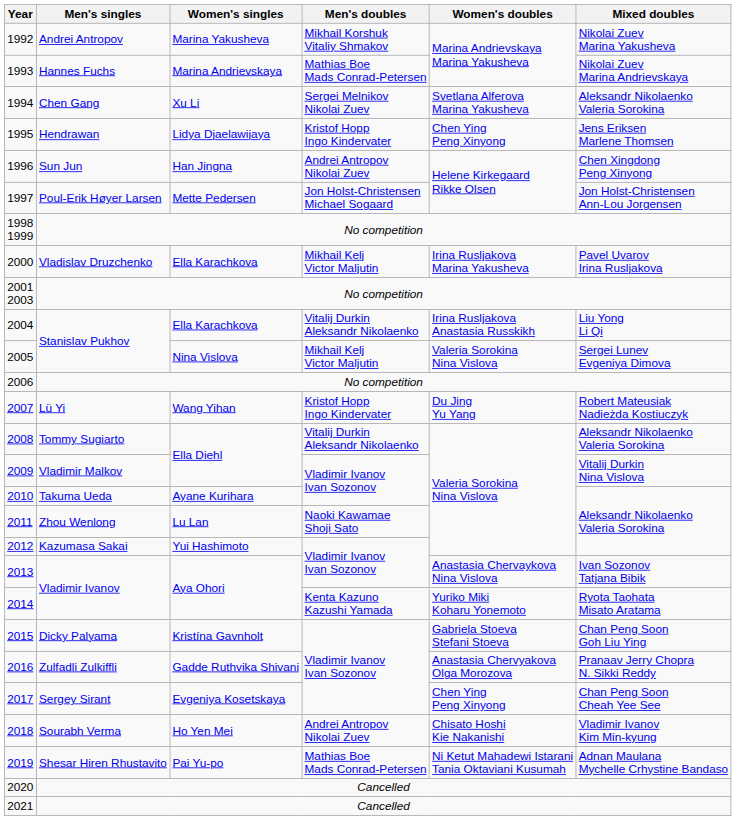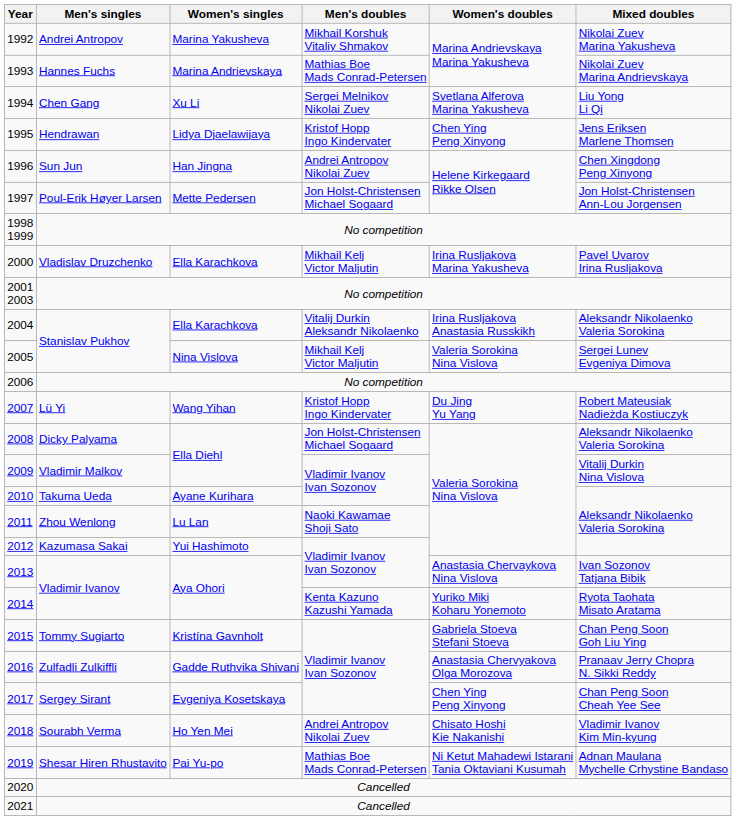 <table class=wikitable style="font-size:90%;">
 <tr>
 <th>Year</th>
 <th>Men's singles</th>
 <th>Women's singles</th>
 <th>Men's doubles</th>
 <th>Women's doubles</th>
 <th>Mixed doubles</th>
 </tr>
 <tr>
 <td>1992</td>
 <td> <a href='#'>Andrei Antropov</a></td>
 <td> <a href='#'>Marina Yakusheva</a></td>
 <td> <a href='#'>Mikhail Korshuk</a> <br>  <a href='#'>Vitaliy Shmakov</a></td>
 <td rowspan=2> <a href='#'>Marina Andrievskaya</a> <br>  <a href='#'>Marina Yakusheva</a></td>
 <td> <a href='#'>Nikolai Zuev</a> <br>  <a href='#'>Marina Yakusheva</a></td>
 </tr>
 <tr>
 <td>1993</td>
 <td> <a href='#'>Hannes Fuchs</a></td>
 <td> <a href='#'>Marina Andrievskaya</a></td>
 <td> <a href='#'>Mathias Boe</a> <br> <a href='#'>Mads Conrad-Petersen</a></td>
 <td> <a href='#'>Nikolai Zuev</a> <br>  <a href='#'>Marina Andrievskaya</a></td>
 </tr>
 <tr>
 <td>1994</td>
 <td> <a href='#'>Chen Gang</a></td>
 <td> <a href='#'>Xu Li</a></td>
 <td> <a href='#'>Sergei Melnikov</a> <br>  <a href='#'>Nikolai Zuev</a></td>
 <td> <a href='#'>Svetlana Alferova</a> <br>  <a href='#'>Marina Yakusheva</a></td>
-<td> <a href='#'>Aleksandr Nikolaenko</a> <br>  <a href='#'>Valeria Sorokina</a></td>
+<td> <a href='#'>Liu Yong</a> <br>  <a href='#'>Li Qi</a></td>
 </tr>
 <tr>
 <td>1995</td>
 <td> <a href='#'>Hendrawan</a></td>
 <td> <a href='#'>Lidya Djaelawijaya</a></td>
 <td> <a href='#'>Kristof Hopp</a> <br>  <a href='#'>Ingo Kindervater</a></td>
 <td> <a href='#'>Chen Ying</a> <br>  <a href='#'>Peng Xinyong</a></td>
 <td> <a href='#'>Jens Eriksen</a> <br>  <a href='#'>Marlene Thomsen</a></td>
 </tr>
 <tr>
 <td>1996</td>
 <td> <a href='#'>Sun Jun</a></td>
 <td> <a href='#'>Han Jingna</a></td>
 <td> <a href='#'>Andrei Antropov</a> <br>  <a href='#'>Nikolai Zuev</a></td>
 <td rowspan=2> <a href='#'>Helene Kirkegaard</a> <br>  <a href='#'>Rikke Olsen</a></td>
 <td> <a href='#'>Chen Xingdong</a> <br>  <a href='#'>Peng Xinyong</a></td>
 </tr>
 <tr>
 <td>1997</td>
 <td> <a href='#'>Poul-Erik Høyer Larsen</a></td>
 <td> <a href='#'>Mette Pedersen</a></td>
 <td> <a href='#'>Jon Holst-Christensen</a> <br>  <a href='#'>Michael Sogaard</a></td>
 <td> <a href='#'>Jon Holst-Christensen</a> <br>  <a href='#'>Ann-Lou Jorgensen</a></td>
 </tr>
 <tr>
 <td>1998 <br> 1999</td>
 <td colspan=5 align=center><em>No competition</em></td>
 </tr>
 <tr>
 <td>2000</td>
 <td> <a href='#'>Vladislav Druzchenko</a></td>
 <td> <a href='#'>Ella Karachkova</a></td>
 <td> <a href='#'>Mikhail Kelj</a> <br>  <a href='#'>Victor Maljutin</a></td>
 <td> <a href='#'>Irina Rusljakova</a> <br>  <a href='#'>Marina Yakusheva</a></td>
 <td> <a href='#'>Pavel Uvarov</a> <br>  <a href='#'>Irina Rusljakova</a></td>
 </tr>
 <tr>
 <td>2001 <br> 2003</td>
 <td colspan=5 align=center><em>No competition</em></td>
 </tr>
 <tr>
 <td>2004</td>
 <td rowspan=2> <a href='#'>Stanislav Pukhov</a></td>
 <td> <a href='#'>Ella Karachkova</a></td>
 <td> <a href='#'>Vitalij Durkin</a> <br>  <a href='#'>Aleksandr Nikolaenko</a></td>
 <td> <a href='#'>Irina Rusljakova</a> <br>  <a href='#'>Anastasia Russkikh</a></td>
-<td> <a href='#'>Liu Yong</a> <br>  <a href='#'>Li Qi</a></td>
+<td> <a href='#'>Aleksandr Nikolaenko</a> <br>  <a href='#'>Valeria Sorokina</a></td>
 </tr>
 <tr>
 <td>2005</td>
 <td> <a href='#'>Nina Vislova</a></td>
 <td> <a href='#'>Mikhail Kelj</a> <br>  <a href='#'>Victor Maljutin</a></td>
 <td> <a href='#'>Valeria Sorokina</a> <br>  <a href='#'>Nina Vislova</a></td>
 <td> <a href='#'>Sergei Lunev</a> <br>  <a href='#'>Evgeniya Dimova</a></td>
 </tr>
 <tr>
 <td>2006</td>
 <td colspan=5 align=center><em>No competition</em></td>
 </tr>
 <tr>
 <td><a href='#'>2007</a></td>
 <td> <a href='#'>Lü Yi</a></td>
 <td> <a href='#'>Wang Yihan</a></td>
 <td> <a href='#'>Kristof Hopp</a> <br>  <a href='#'>Ingo Kindervater</a></td>
 <td> <a href='#'>Du Jing</a> <br>  <a href='#'>Yu Yang</a></td>
 <td> <a href='#'>Robert Mateusiak</a> <br>  <a href='#'>Nadieżda Kostiuczyk</a></td>
 </tr>
 <tr>
 <td><a href='#'>2008</a></td>
-<td> <a href='#'>Tommy Sugiarto</a></td>
+<td> <a href='#'>Dicky Palyama</a></td>
 <td rowspan=2> <a href='#'>Ella Diehl</a></td>
-<td> <a href='#'>Vitalij Durkin</a> <br>  <a href='#'>Aleksandr Nikolaenko</a></td>
+<td> <a href='#'>Jon Holst-Christensen</a> <br>  <a href='#'>Michael Sogaard</a></td>
 <td rowspan=5> <a href='#'>Valeria Sorokina</a> <br>  <a href='#'>Nina Vislova</a></td>
 <td> <a href='#'>Aleksandr Nikolaenko</a> <br>  <a href='#'>Valeria Sorokina</a></td>
 </tr>
 <tr>
 <td><a href='#'>2009</a></td>
 <td> <a href='#'>Vladimir Malkov</a></td>
 <td rowspan=2> <a href='#'>Vladimir Ivanov</a> <br>  <a href='#'>Ivan Sozonov</a></td>
 <td> <a href='#'>Vitalij Durkin</a> <br>  <a href='#'>Nina Vislova</a></td>
 </tr>
 <tr>
 <td><a href='#'>2010</a></td>
 <td> <a href='#'>Takuma Ueda</a></td>
 <td> <a href='#'>Ayane Kurihara</a></td>
 <td rowspan=3> <a href='#'>Aleksandr Nikolaenko</a> <br>  <a href='#'>Valeria Sorokina</a></td>
 </tr>
 <tr>
 <td><a href='#'>2011</a></td>
 <td> <a href='#'>Zhou Wenlong</a></td>
 <td> <a href='#'>Lu Lan</a></td>
 <td> <a href='#'>Naoki Kawamae</a>  <br>  <a href='#'>Shoji Sato</a></td>
 </tr>
 <tr>
 <td><a href='#'>2012</a></td>
 <td> <a href='#'>Kazumasa Sakai</a></td>
 <td> <a href='#'>Yui Hashimoto</a></td>
 <td rowspan=2> <a href='#'>Vladimir Ivanov</a>  <br>  <a href='#'>Ivan Sozonov</a></td>
 </tr>
 <tr>
 <td><a href='#'>2013</a></td>
 <td rowspan=2> <a href='#'>Vladimir Ivanov</a></td>
 <td rowspan=2> <a href='#'>Aya Ohori</a></td>
 <td> <a href='#'>Anastasia Chervaykova</a> <br>  <a href='#'>Nina Vislova</a></td>
 <td> <a href='#'>Ivan Sozonov</a> <br>  <a href='#'>Tatjana Bibik</a></td>
 </tr>
 <tr>
 <td><a href='#'>2014</a></td>
 <td> <a href='#'>Kenta Kazuno</a> <br> <a href='#'>Kazushi Yamada</a></td>
 <td> <a href='#'>Yuriko Miki</a> <br> <a href='#'>Koharu Yonemoto</a></td>
 <td> <a href='#'>Ryota Taohata</a> <br> <a href='#'>Misato Aratama</a></td>
 </tr>
 <tr>
 <td><a href='#'>2015</a></td>
-<td> <a href='#'>Dicky Palyama</a></td>
+<td> <a href='#'>Tommy Sugiarto</a></td>
 <td> <a href='#'>Kristína Gavnholt</a></td>
 <td rowspan=3> <a href='#'>Vladimir Ivanov</a>  <br>  <a href='#'>Ivan Sozonov</a></td>
 <td> <a href='#'>Gabriela Stoeva</a> <br> <a href='#'>Stefani Stoeva</a></td>
 <td> <a href='#'>Chan Peng Soon</a> <br> <a href='#'>Goh Liu Ying</a></td>
 </tr>
 <tr>
 <td><a href='#'>2016</a></td>
 <td> <a href='#'>Zulfadli Zulkiffli</a></td>
 <td> <a href='#'>Gadde Ruthvika Shivani</a></td>
 <td> <a href='#'>Anastasia Chervyakova</a> <br> <a href='#'>Olga Morozova</a></td>
 <td> <a href='#'>Pranaav Jerry Chopra</a> <br> <a href='#'>N. Sikki Reddy</a></td>
 </tr>
 <tr>
 <td><a href='#'>2017</a></td>
 <td> <a href='#'>Sergey Sirant</a></td>
 <td> <a href='#'>Evgeniya Kosetskaya</a></td>
 <td> <a href='#'>Chen Ying</a> <br>  <a href='#'>Peng Xinyong</a></td>
 <td> <a href='#'>Chan Peng Soon</a> <br> <a href='#'>Cheah Yee See</a></td>
 </tr>
 <tr>
 <td><a href='#'>2018</a></td>
 <td> <a href='#'>Sourabh Verma</a></td>
 <td> <a href='#'>Ho Yen Mei</a></td>
 <td> <a href='#'>Andrei Antropov</a> <br>  <a href='#'>Nikolai Zuev</a></td>
 <td> <a href='#'>Chisato Hoshi</a> <br> <a href='#'>Kie Nakanishi</a></td>
 <td> <a href='#'>Vladimir Ivanov</a> <br> <a href='#'>Kim Min-kyung</a></td>
 </tr>
 <tr>
 <td><a href='#'>2019</a></td>
 <td> <a href='#'>Shesar Hiren Rhustavito</a></td>
 <td> <a href='#'>Pai Yu-po</a></td>
 <td> <a href='#'>Mathias Boe</a> <br> <a href='#'>Mads Conrad-Petersen</a></td>
 <td> <a href='#'>Ni Ketut Mahadewi Istarani</a> <br> <a href='#'>Tania Oktaviani Kusumah</a></td>
 <td> <a href='#'>Adnan Maulana</a> <br> <a href='#'>Mychelle Crhystine Bandaso</a></td>
 </tr>
 <tr>
 <td>2020</td>
 <td colspan="5" align="center"><em>Cancelled</em></td>
 </tr>
 <tr>
 <td>2021</td>
 <td colspan="5" align="center"><em>Cancelled</em></td>
 </tr>
 </table>
